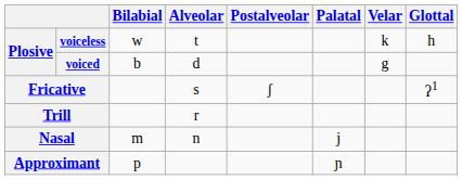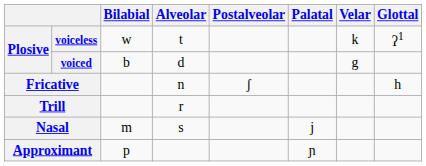 <table class="wikitable" style="text-align: center;">
 <tr>
 <th colspan="2"></th>
 <th><a href='#'>Bilabial</a></th>
 <th><a href='#'>Alveolar</a></th>
 <th><a href='#'>Postalveolar</a></th>
 <th><a href='#'>Palatal</a></th>
 <th><a href='#'>Velar</a></th>
 <th><a href='#'>Glottal</a></th>
 </tr>
 <tr align="center">
 <th rowspan="2"><a href='#'>Plosive</a></th>
 <th><small><a href='#'>voiceless</a></small></th>
 <td>w</td>
 <td>t</td>
 <td></td>
 <td></td>
 <td>k</td>
-<td>h</td>
+<td>ʔ<sup>1</sup></td>
 </tr>
 <tr>
 <th><small><a href='#'>voiced</a></small></th>
 <td>b</td>
 <td>d</td>
 <td></td>
 <td></td>
 <td>g</td>
 <td></td>
 </tr>
 <tr align="center">
 <th colspan="2"><a href='#'>Fricative</a></th>
 <td></td>
-<td>s</td>
+<td>n</td>
 <td>ʃ</td>
 <td></td>
 <td></td>
-<td>ʔ<sup>1</sup></td>
+<td>h</td>
 </tr>
 <tr align="center">
 <th colspan="2"><a href='#'>Trill</a></th>
 <td></td>
 <td>r</td>
 <td></td>
 <td></td>
 <td></td>
 <td></td>
 </tr>
 <tr align="center">
 <th colspan="2"><a href='#'>Nasal</a></th>
 <td>m</td>
-<td>n</td>
+<td>s</td>
 <td></td>
 <td>j</td>
 <td></td>
 <td></td>
 </tr>
 <tr align="center">
 <th colspan="2"><a href='#'>Approximant</a></th>
 <td>p</td>
 <td></td>
 <td></td>
 <td>ɲ</td>
 <td></td>
 <td></td>
 </tr>
 </table>
